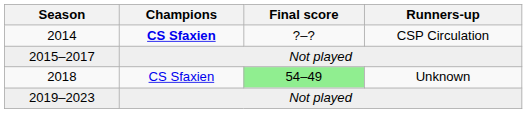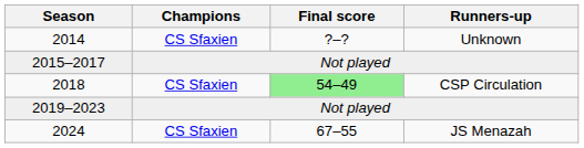 <table class="wikitable" width="50%" style="text-align:center">
 <tr>
 <th>Season</th>
 <th>Champions</th>
 <th>Final score</th>
 <th>Runners-up</th>
 </tr>
 <tr>
 <td>2014</td>
-<td><strong><a href='#'>CS Sfaxien</a></strong></td>
+<td><a href='#'>CS Sfaxien</a></td>
 <td>?–?</td>
-<td>CSP Circulation</td>
+<td>Unknown</td>
 </tr>
 <tr style="background:#efefef;">
 <td>2015–2017</td>
 <td colspan="3"><em>Not played</em></td>
 </tr>
 <tr>
 <td>2018</td>
 <td><a href='#'>CS Sfaxien</a></td>
 <td style="background: lightgreen;">54–49</td>
-<td>Unknown</td>
+<td>CSP Circulation</td>
 </tr>
 <tr style="background:#efefef;">
 <td>2019–2023</td>
 <td colspan="3"><em>Not played</em></td>
 </tr>
+<tr>
+<td>2024</td>
+<td><a href='#'>CS Sfaxien</a></td>
+<td>67–55</td>
+<td>JS Menazah</td>
+</tr>
 </table>
